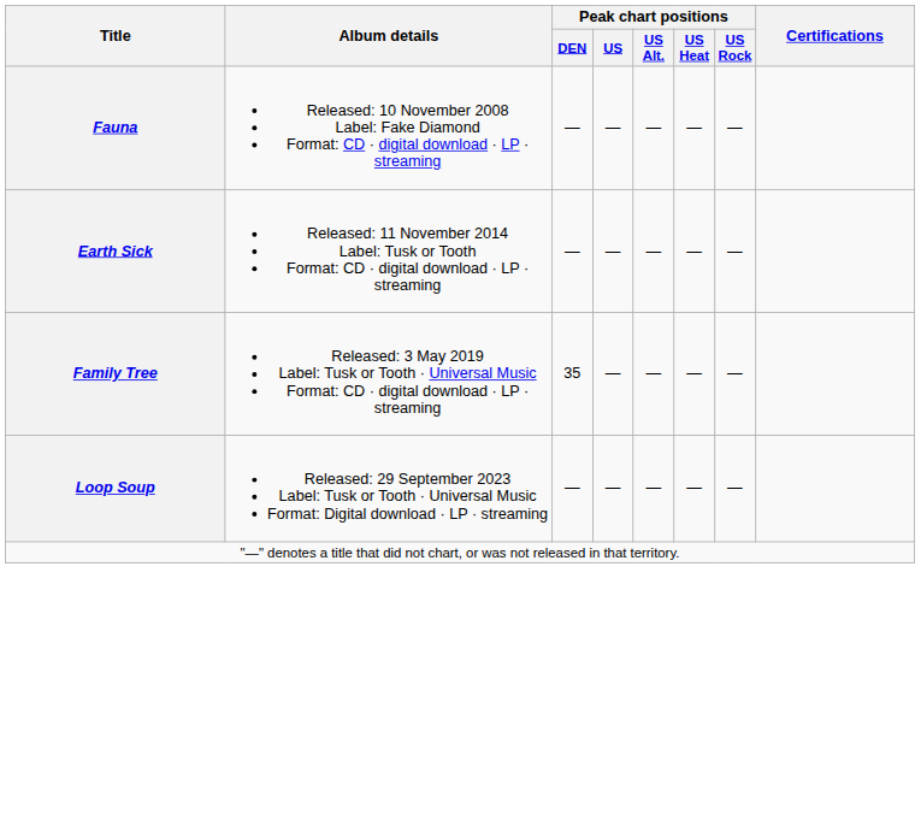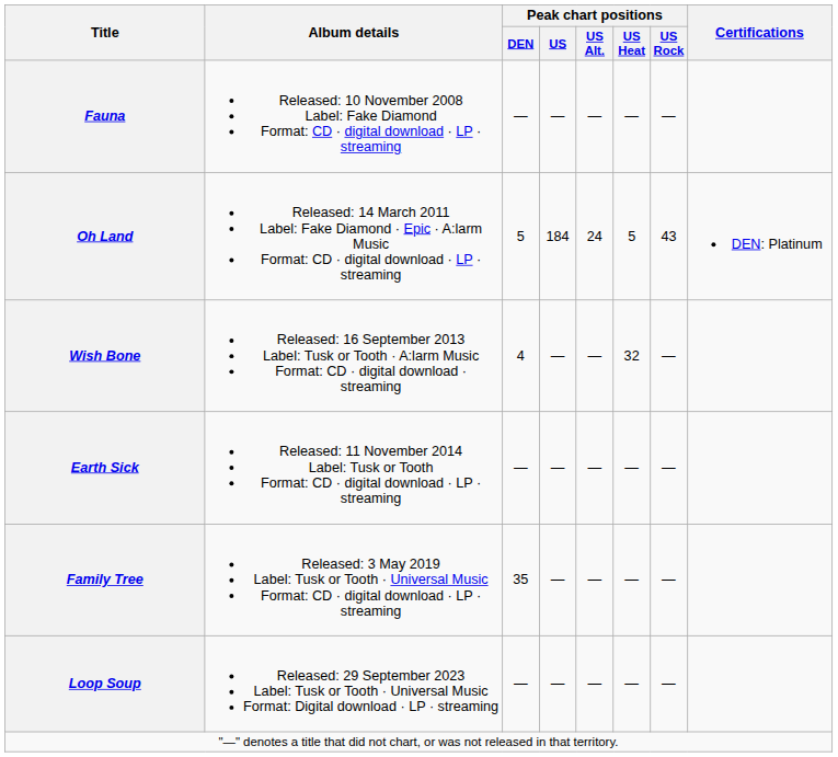 <table class="wikitable plainrowheaders" style="text-align:center;">
 <tr>
 <th scope="col" rowspan="2" style="width:14em;">Title</th>
 <th scope="col" rowspan="2" style="width:21em;">Album details</th>
 <th scope="col" colspan="5">Peak chart positions</th>
 <th scope="col" rowspan="2" style="width:10em;"><a href='#'>Certifications</a></th>
 </tr>
 <tr>
 <th scope="col" style="width:2.5em;font-size:90%;"><a href='#'>DEN</a><br></th>
 <th scope="col" style="width:2.5em;font-size:90%;"><a href='#'>US</a><br></th>
 <th scope="col" style="width:2.5em;font-size:90%;"><a href='#'>US<br>Alt.</a><br></th>
 <th scope="col" style="width:2.5em;font-size:90%;"><a href='#'>US<br>Heat</a><br></th>
 <th scope="col" style="width:2.5em;font-size:90%;"><a href='#'>US<br>Rock</a><br></th>
 </tr>
 <tr>
 <th scope="row"><em><a href='#'>Fauna</a></em></th>
 <td><br><ul><li>Released: 10 November 2008</li><li>Label: Fake Diamond</li><li>Format: <a href='#'>CD</a> · <a href='#'>digital download</a> · <a href='#'>LP</a> · <a href='#'>streaming</a></li></ul></td>
 <td>—</td>
 <td>—</td>
 <td>—</td>
 <td>—</td>
+<td>—</td>
+<td></td>
+</tr>
+<tr>
+<th scope="row"><em><a href='#'>Oh Land</a></em></th>
+<td><br><ul><li>Released: 14 March 2011</li><li>Label: Fake Diamond · <a href='#'>Epic</a> · A:larm Music</li><li>Format: CD · digital download · <a href='#'>LP</a> · streaming</li></ul></td>
+<td>5</td>
+<td>184</td>
+<td>24</td>
+<td>5</td>
+<td>43</td>
+<td><br><ul><li><a href='#'>DEN</a>: Platinum</li></ul></td>
+</tr>
+<tr>
+<th scope="row"><em><a href='#'>Wish Bone</a></em></th>
+<td><br><ul><li>Released: 16 September 2013</li><li>Label: Tusk or Tooth · A:larm Music</li><li>Format: CD · digital download · streaming</li></ul></td>
+<td>4</td>
+<td>—</td>
+<td>—</td>
+<td>32</td>
 <td>—</td>
 <td></td>
 </tr>
 <tr>
 <th scope="row"><em><a href='#'>Earth Sick</a></em></th>
 <td><br><ul><li>Released: 11 November 2014</li><li>Label: Tusk or Tooth</li><li>Format: CD · digital download · LP · streaming</li></ul></td>
 <td>—</td>
 <td>—</td>
 <td>—</td>
 <td>—</td>
 <td>—</td>
 <td></td>
 </tr>
 <tr>
 <th scope="row"><em><a href='#'>Family Tree</a></em></th>
 <td><br><ul><li>Released: 3 May 2019</li><li>Label: Tusk or Tooth · <a href='#'>Universal Music</a></li><li>Format: CD · digital download · LP · streaming</li></ul></td>
 <td>35</td>
 <td>—</td>
 <td>—</td>
 <td>—</td>
 <td>—</td>
 <td></td>
 </tr>
 <tr>
 <th scope="row"><em><a href='#'>Loop Soup</a></em></th>
 <td><br><ul><li>Released: 29 September 2023</li><li>Label: Tusk or Tooth · Universal Music</li><li>Format: Digital download · LP · streaming</li></ul></td>
 <td>—</td>
 <td>—</td>
 <td>—</td>
 <td>—</td>
 <td>—</td>
 <td></td>
 </tr>
 <tr>
 <td colspan="8" style="font-size:90%">"—" denotes a title that did not chart, or was not released in that territory.</td>
 </tr>
 </table>
